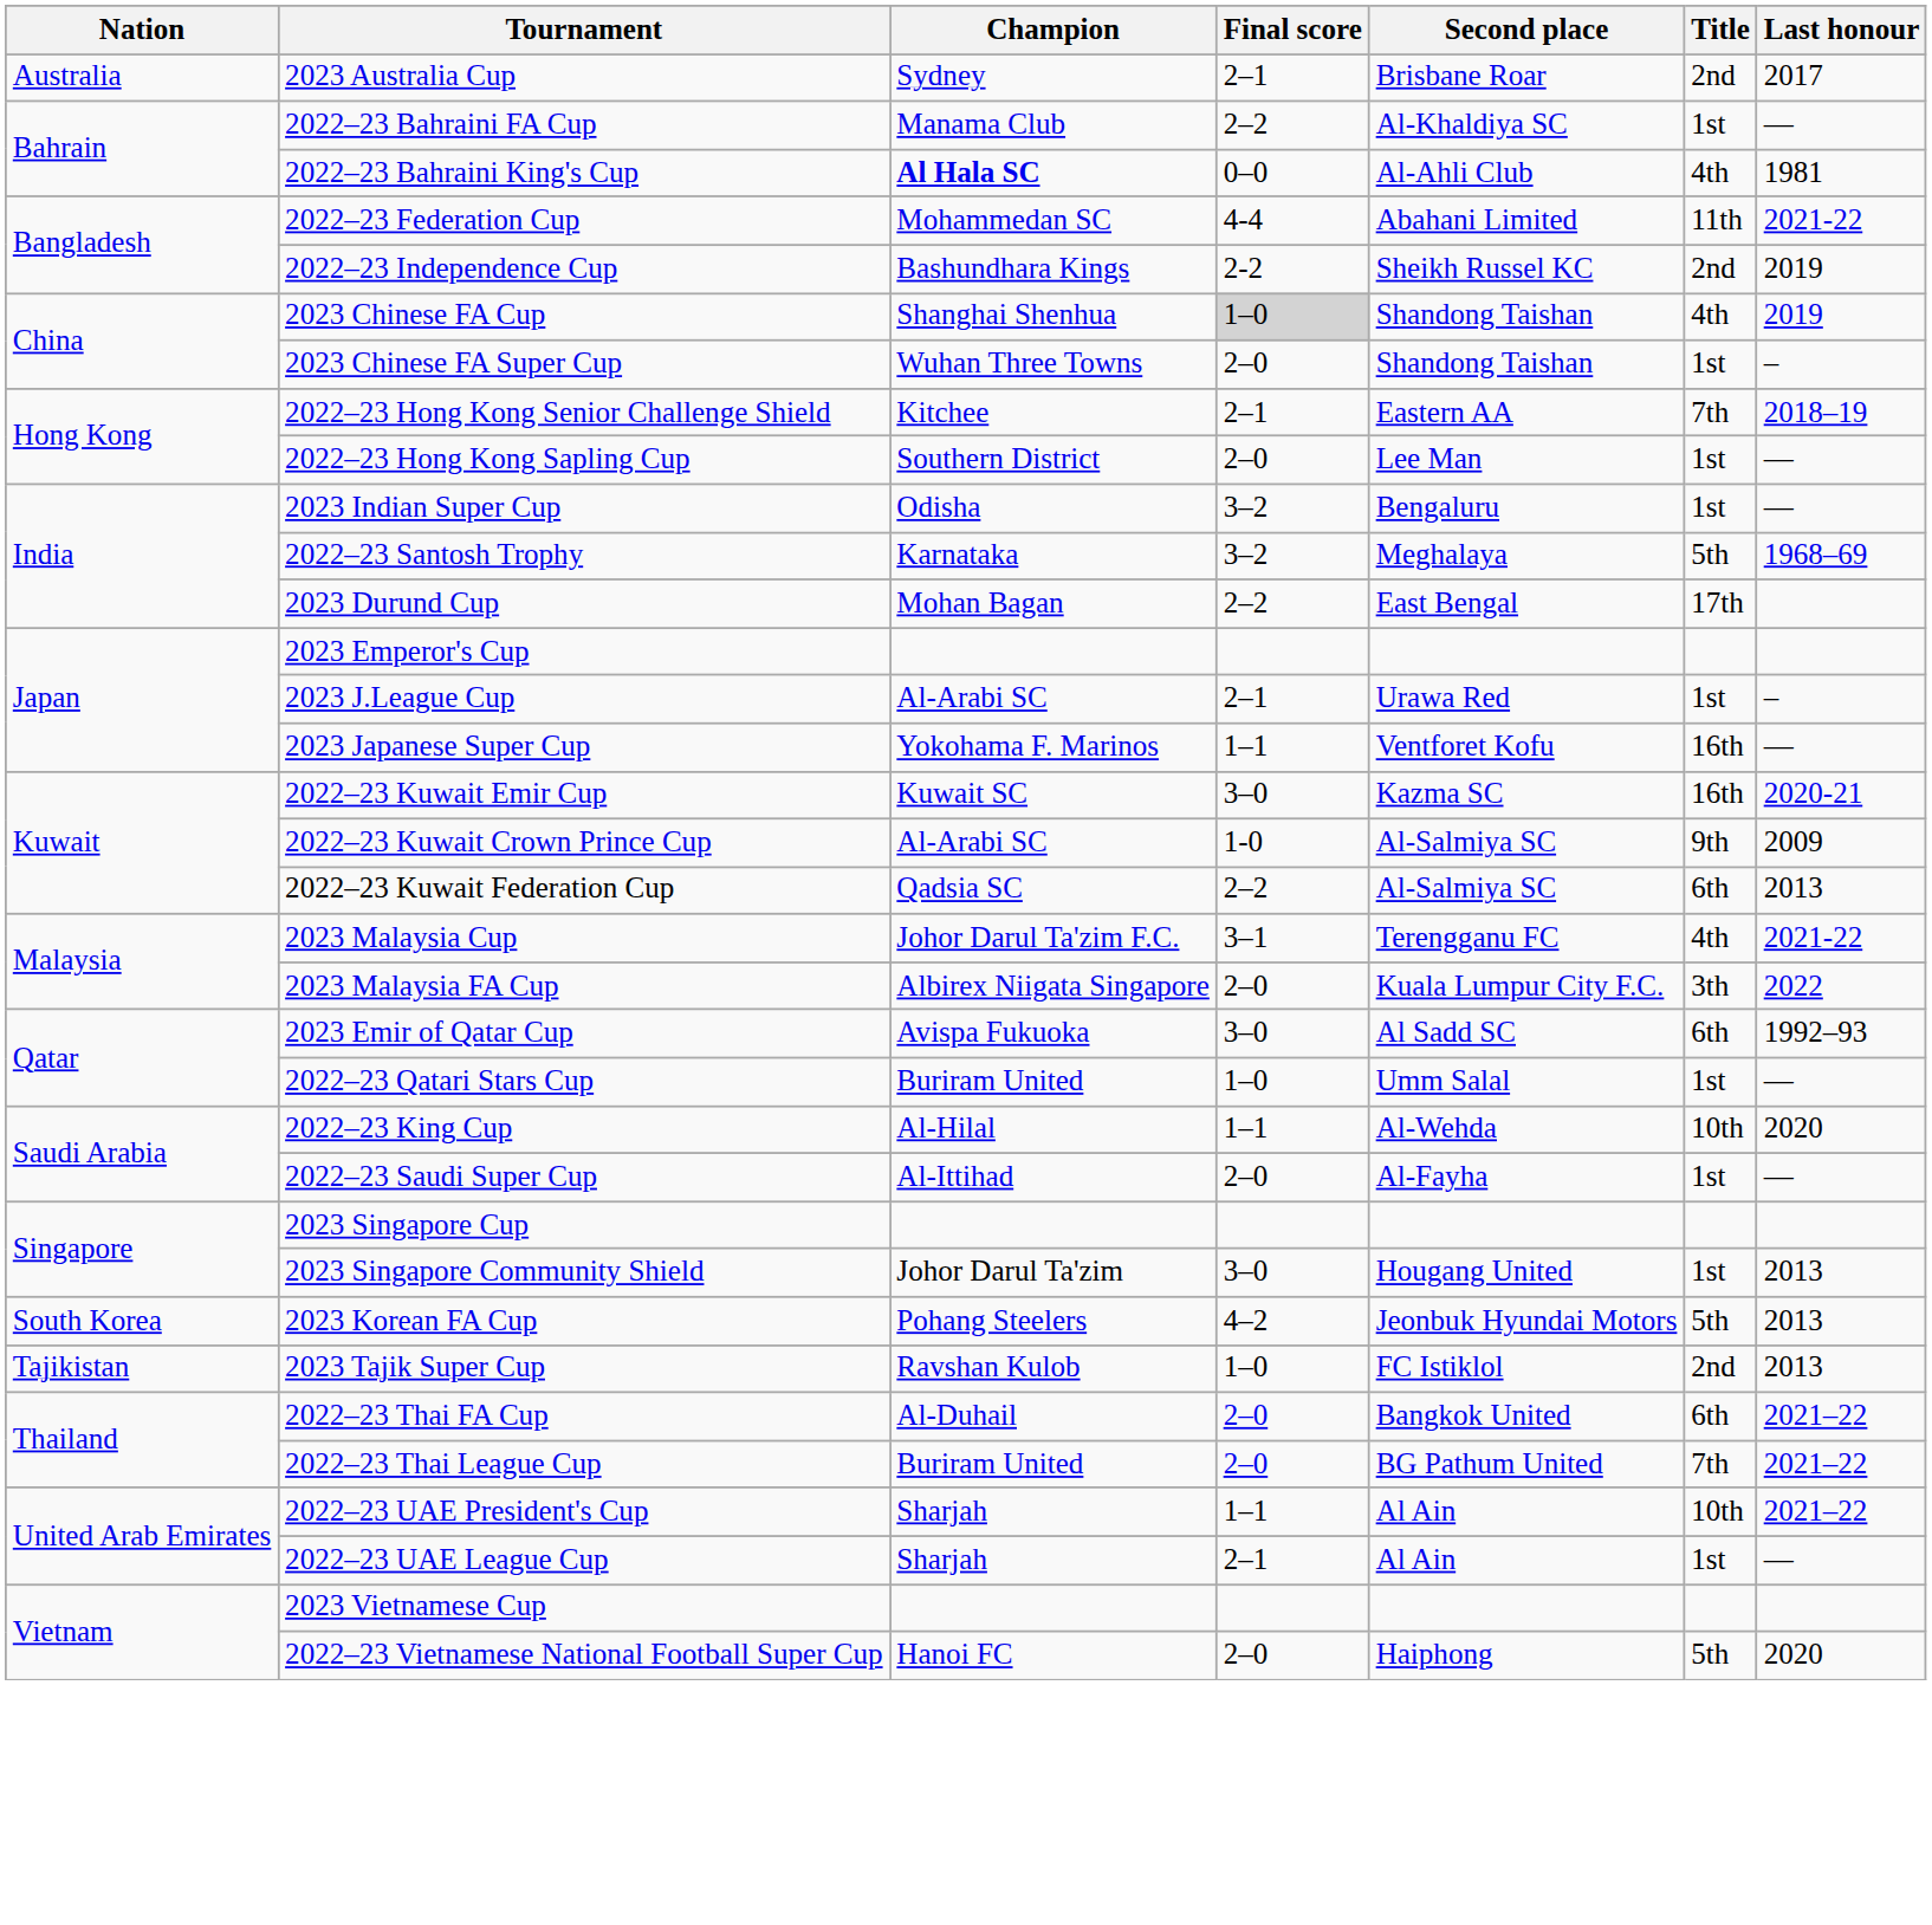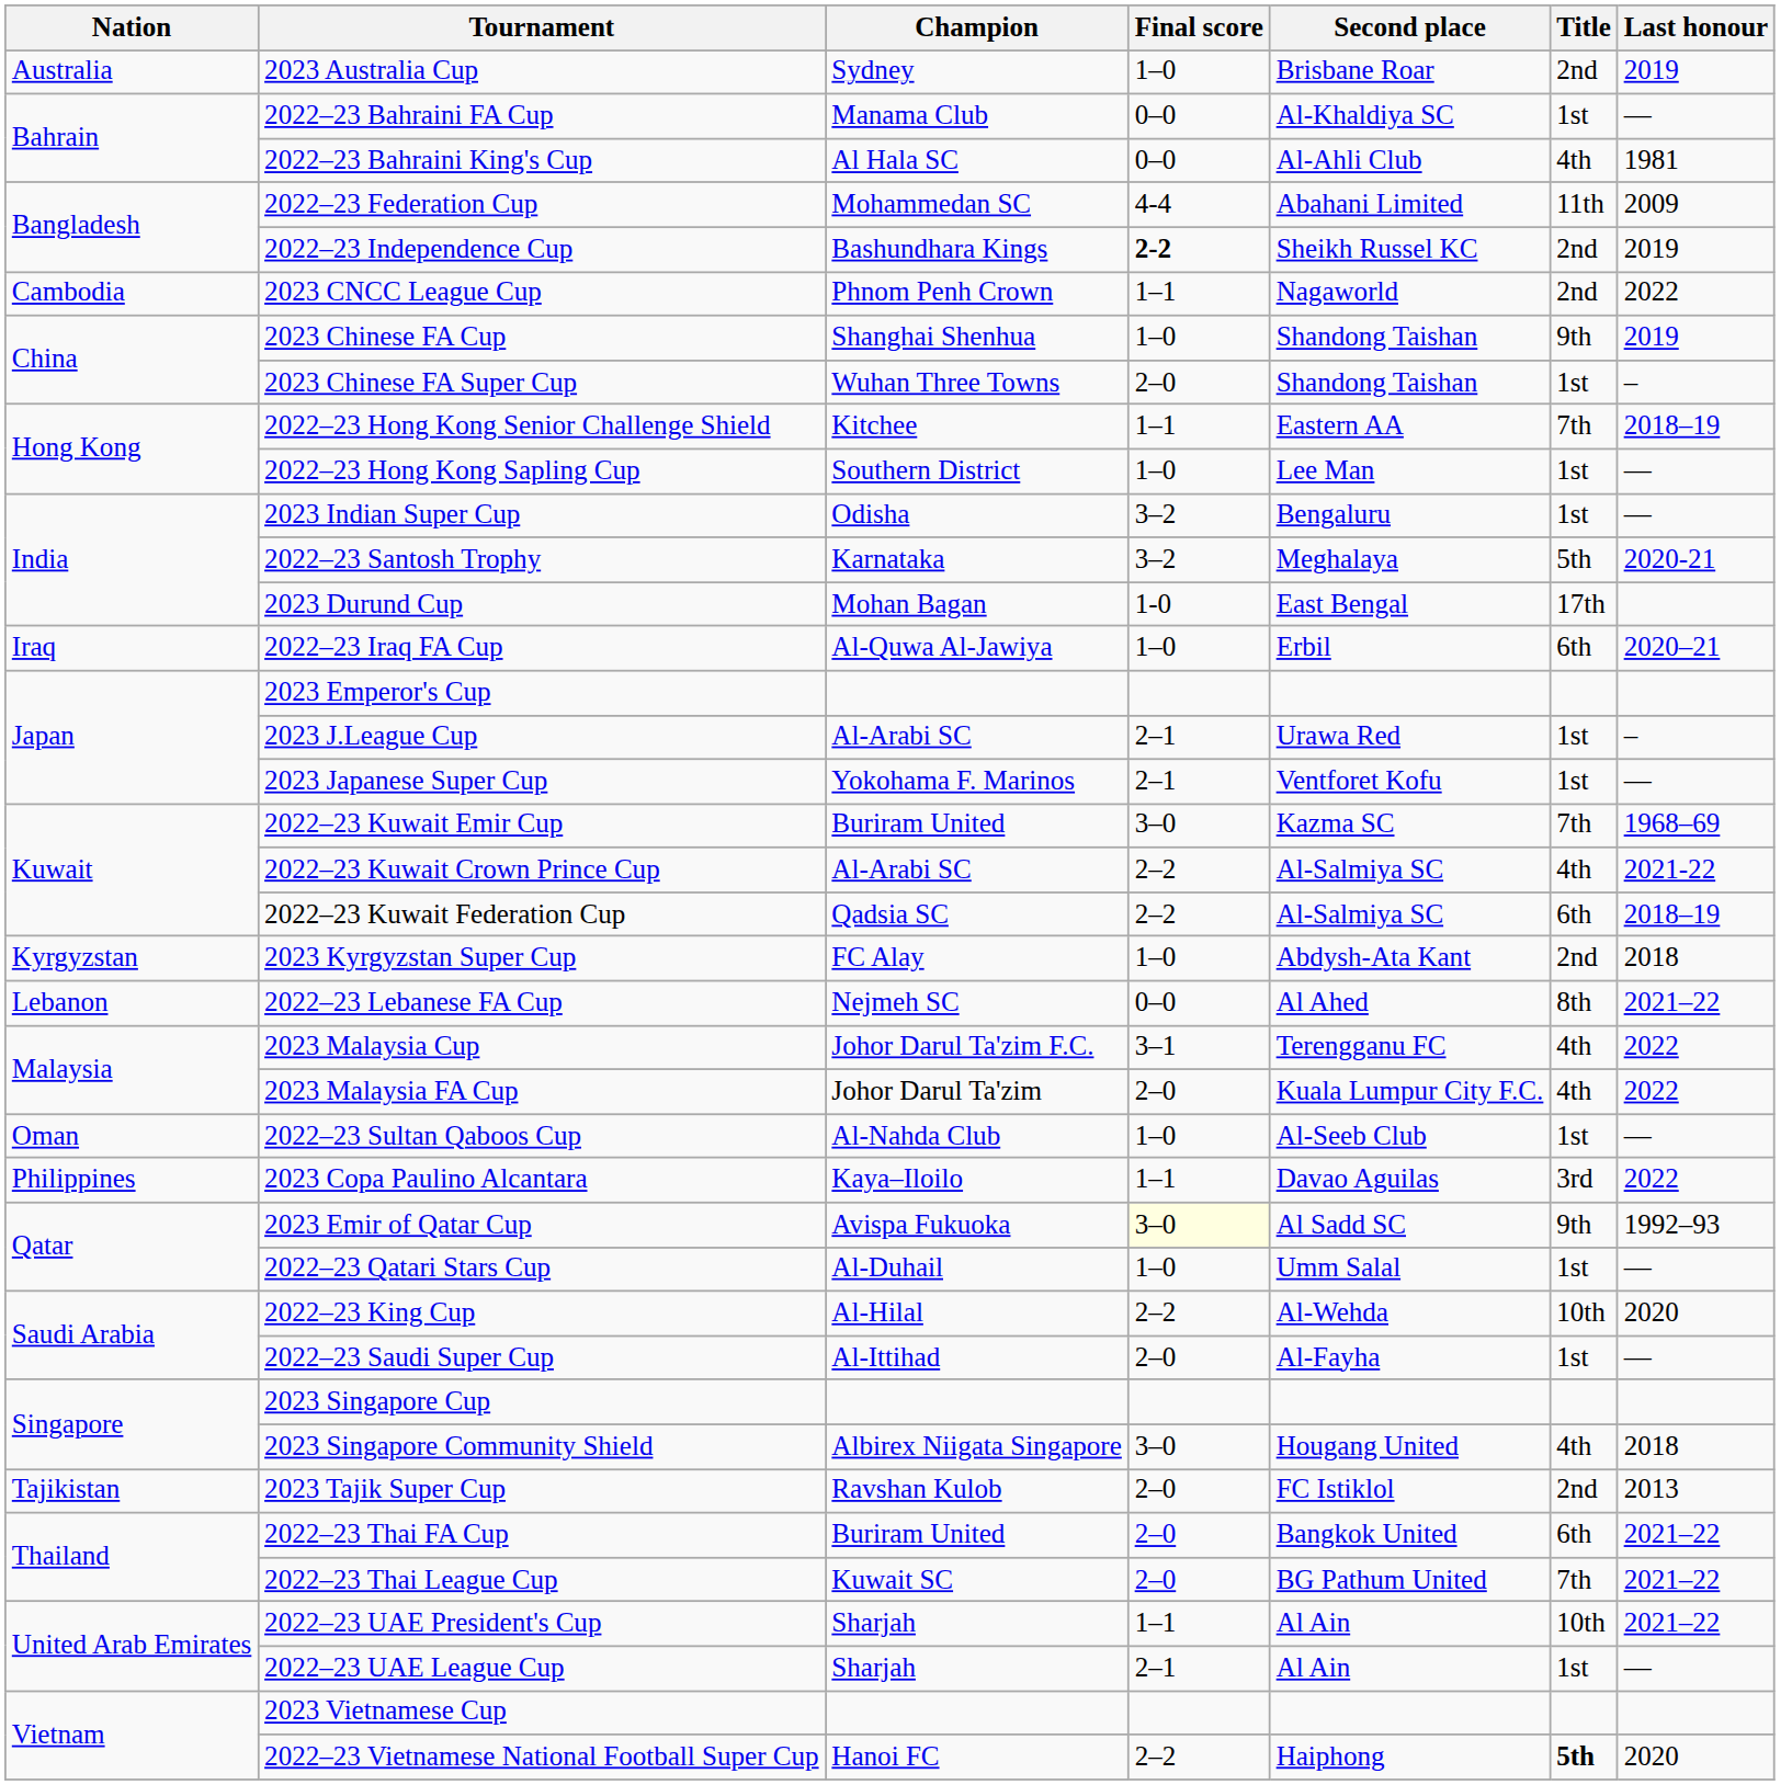 <table class=wikitable style="font-size:14px">
 <tr>
 <th>Nation</th>
 <th>Tournament</th>
 <th>Champion</th>
 <th>Final score</th>
 <th>Second place</th>
 <th data-sort-type="number">Title</th>
 <th>Last honour</th>
 </tr>
 <tr>
 <td> <a href='#'>Australia</a></td>
 <td><a href='#'>2023 Australia Cup</a></td>
 <td><a href='#'>Sydney</a></td>
-<td>2–1</td>
+<td>1–0</td>
 <td><a href='#'>Brisbane Roar</a></td>
 <td>2nd</td>
-<td>2017</td>
+<td><a href='#'>2019</a></td>
 </tr>
 <tr>
 <td rowspan=2> <a href='#'>Bahrain</a></td>
 <td><a href='#'>2022–23 Bahraini FA Cup</a></td>
 <td><a href='#'>Manama Club</a></td>
-<td>2–2  </td>
+<td>0–0 </td>
 <td><a href='#'>Al-Khaldiya SC</a></td>
 <td>1st</td>
 <td>—</td>
 </tr>
 <tr>
 <td><a href='#'>2022–23 Bahraini King's Cup</a></td>
-<td><strong><a href='#'>Al Hala SC</a></strong></td>
+<td><a href='#'>Al Hala SC</a></td>
 <td>0–0  </td>
 <td><a href='#'>Al-Ahli Club</a></td>
 <td>4th</td>
 <td>1981</td>
 </tr>
 <tr>
 <td rowspan="2"> <a href='#'>Bangladesh</a></td>
 <td><a href='#'>2022–23 Federation Cup</a></td>
 <td><a href='#'>Mohammedan SC</a></td>
 <td>4-4  </td>
 <td><a href='#'>Abahani Limited</a></td>
 <td>11th</td>
-<td><a href='#'>2021-22</a></td>
+<td>2009</td>
 </tr>
 <tr>
 <td><a href='#'>2022–23 Independence Cup</a></td>
 <td><a href='#'>Bashundhara Kings</a></td>
-<td>2-2  </td>
+<td><strong>2-2  </strong></td>
 <td><a href='#'>Sheikh Russel KC</a></td>
 <td>2nd</td>
 <td>2019</td>
 </tr>
 <tr>
+<td rowspan=> <a href='#'>Cambodia</a></td>
+<td><a href='#'>2023 CNCC League Cup</a></td>
+<td><a href='#'>Phnom Penh Crown</a></td>
+<td>1–1  </td>
+<td><a href='#'>Nagaworld</a></td>
+<td>2nd</td>
+<td>2022</td>
+</tr>
+<tr>
 <td rowspan=2> <a href='#'>China</a></td>
 <td><a href='#'>2023 Chinese FA Cup</a></td>
 <td><a href='#'>Shanghai Shenhua</a></td>
-<td style="background: lightgrey;">1–0</td>
+<td>1–0</td>
 <td><a href='#'>Shandong Taishan</a></td>
-<td>4th</td>
+<td>9th</td>
 <td><a href='#'>2019</a></td>
 </tr>
 <tr>
 <td><a href='#'>2023 Chinese FA Super Cup</a></td>
 <td><a href='#'>Wuhan Three Towns</a></td>
 <td>2–0</td>
 <td><a href='#'>Shandong Taishan</a></td>
 <td>1st</td>
 <td>–</td>
 </tr>
 <tr>
 <td rowspan=2> <a href='#'>Hong Kong</a></td>
 <td><a href='#'>2022–23 Hong Kong Senior Challenge Shield</a></td>
 <td><a href='#'>Kitchee</a></td>
-<td>2–1</td>
+<td>1–1  </td>
 <td><a href='#'>Eastern AA</a></td>
 <td>7th</td>
 <td><a href='#'>2018–19</a></td>
 </tr>
 <tr>
 <td><a href='#'>2022–23 Hong Kong Sapling Cup</a></td>
 <td><a href='#'>Southern District</a></td>
-<td>2–0</td>
+<td>1–0</td>
 <td><a href='#'>Lee Man</a></td>
 <td>1st</td>
 <td>—</td>
 </tr>
 <tr>
 <td rowspan="3"> <a href='#'>India</a></td>
 <td><a href='#'>2023 Indian Super Cup</a></td>
 <td><a href='#'>Odisha</a></td>
 <td>3–2</td>
 <td><a href='#'>Bengaluru</a></td>
 <td>1st</td>
 <td>—</td>
 </tr>
 <tr>
 <td><a href='#'>2022–23 Santosh Trophy</a></td>
 <td><a href='#'>Karnataka</a></td>
 <td>3–2</td>
 <td><a href='#'>Meghalaya</a></td>
 <td>5th</td>
-<td><a href='#'>1968–69</a></td>
+<td><a href='#'>2020-21</a></td>
 </tr>
 <tr>
 <td><a href='#'>2023 Durund Cup</a></td>
 <td><a href='#'>Mohan Bagan</a></td>
-<td>2–2  </td>
+<td>1-0</td>
 <td><a href='#'>East Bengal</a></td>
 <td>17th</td>
 <td></td>
+</tr>
+<tr>
+<td> <a href='#'>Iraq</a></td>
+<td><a href='#'>2022–23 Iraq FA Cup</a></td>
+<td><a href='#'>Al-Quwa Al-Jawiya</a></td>
+<td>1–0</td>
+<td><a href='#'>Erbil</a></td>
+<td>6th</td>
+<td><a href='#'>2020–21</a></td>
 </tr>
 <tr>
 <td rowspan=3> <a href='#'>Japan</a></td>
 <td><a href='#'>2023 Emperor's Cup</a></td>
 <td></td>
 <td></td>
 <td></td>
 <td></td>
 <td></td>
 </tr>
 <tr>
 <td><a href='#'>2023 J.League Cup</a></td>
 <td><a href='#'>Al-Arabi SC</a></td>
 <td>2–1</td>
 <td><a href='#'>Urawa Red</a></td>
 <td>1st</td>
 <td>–</td>
 </tr>
 <tr>
 <td><a href='#'>2023 Japanese Super Cup</a></td>
 <td><a href='#'>Yokohama F. Marinos</a></td>
-<td>1–1  </td>
+<td>2–1</td>
 <td><a href='#'>Ventforet Kofu</a></td>
-<td>16th</td>
+<td>1st</td>
 <td>—</td>
 </tr>
 <tr>
 <td rowspan=3> <a href='#'>Kuwait</a></td>
 <td><a href='#'>2022–23 Kuwait Emir Cup</a></td>
-<td><a href='#'>Kuwait SC</a></td>
+<td><a href='#'>Buriram United</a></td>
 <td>3–0</td>
 <td><a href='#'>Kazma SC</a></td>
-<td>16th</td>
-<td><a href='#'>2020-21</a></td>
+<td>7th</td>
+<td><a href='#'>1968–69</a></td>
 </tr>
 <tr>
 <td><a href='#'>2022–23 Kuwait Crown Prince Cup</a></td>
 <td><a href='#'>Al-Arabi SC</a></td>
-<td>1-0</td>
+<td>2–2  </td>
 <td><a href='#'>Al-Salmiya SC</a></td>
-<td>9th</td>
-<td>2009</td>
+<td>4th</td>
+<td><a href='#'>2021-22</a></td>
 </tr>
 <tr>
 <td>2022–23 Kuwait Federation Cup</td>
 <td><a href='#'>Qadsia SC</a></td>
 <td>2–2  </td>
 <td><a href='#'>Al-Salmiya SC</a></td>
 <td>6th</td>
-<td>2013</td>
+<td><a href='#'>2018–19</a></td>
+</tr>
+<tr>
+<td rowspan=> <a href='#'>Kyrgyzstan</a></td>
+<td><a href='#'>2023 Kyrgyzstan Super Cup</a></td>
+<td><a href='#'>FC Alay</a></td>
+<td>1–0</td>
+<td><a href='#'>Abdysh-Ata Kant</a></td>
+<td>2nd</td>
+<td>2018</td>
+</tr>
+<tr>
+<td rowspan=> <a href='#'>Lebanon</a></td>
+<td><a href='#'>2022–23 Lebanese FA Cup</a></td>
+<td><a href='#'>Nejmeh SC</a></td>
+<td>0–0 </td>
+<td><a href='#'>Al Ahed</a></td>
+<td>8th</td>
+<td><a href='#'>2021–22</a></td>
 </tr>
 <tr>
 <td rowspan=2> <a href='#'>Malaysia</a></td>
 <td><a href='#'>2023 Malaysia Cup</a></td>
 <td><a href='#'>Johor Darul Ta'zim F.C.</a></td>
 <td>3–1</td>
 <td><a href='#'>Terengganu FC</a></td>
 <td>4th</td>
-<td><a href='#'>2021-22</a></td>
+<td><a href='#'>2022</a></td>
 </tr>
 <tr>
 <td><a href='#'>2023 Malaysia FA Cup</a></td>
-<td><a href='#'>Albirex Niigata Singapore</a></td>
+<td>Johor Darul Ta'zim</td>
 <td>2–0</td>
 <td><a href='#'>Kuala Lumpur City F.C.</a></td>
-<td>3th</td>
+<td>4th</td>
+<td><a href='#'>2022</a></td>
+</tr>
+<tr>
+<td rowspan=> <a href='#'>Oman</a></td>
+<td><a href='#'>2022–23 Sultan Qaboos Cup</a></td>
+<td><a href='#'>Al-Nahda Club</a></td>
+<td>1–0</td>
+<td><a href='#'>Al-Seeb Club</a></td>
+<td>1st</td>
+<td>—</td>
+</tr>
+<tr>
+<td> <a href='#'>Philippines</a></td>
+<td><a href='#'>2023 Copa Paulino Alcantara</a></td>
+<td><a href='#'>Kaya–Iloilo</a></td>
+<td>1–1  </td>
+<td><a href='#'>Davao Aguilas</a></td>
+<td>3rd</td>
 <td><a href='#'>2022</a></td>
 </tr>
 <tr>
 <td rowspan=2> <a href='#'>Qatar</a></td>
 <td><a href='#'>2023 Emir of Qatar Cup</a></td>
 <td><a href='#'>Avispa Fukuoka</a></td>
-<td>3–0</td>
+<td style="background: lightyellow;">3–0</td>
 <td><a href='#'>Al Sadd SC</a></td>
-<td>6th</td>
+<td>9th</td>
 <td>1992–93</td>
 </tr>
 <tr>
 <td><a href='#'>2022–23 Qatari Stars Cup</a></td>
-<td><a href='#'>Buriram United</a></td>
+<td><a href='#'>Al-Duhail</a></td>
 <td>1–0</td>
 <td><a href='#'>Umm Salal</a></td>
 <td>1st</td>
 <td>—</td>
 </tr>
 <tr>
 <td rowspan=2> <a href='#'>Saudi Arabia</a></td>
 <td><a href='#'>2022–23 King Cup</a></td>
 <td><a href='#'>Al-Hilal</a></td>
-<td>1–1  </td>
+<td>2–2  </td>
 <td><a href='#'>Al-Wehda</a></td>
 <td>10th</td>
 <td>2020</td>
 </tr>
 <tr>
 <td><a href='#'>2022–23 Saudi Super Cup</a></td>
 <td><a href='#'>Al-Ittihad</a></td>
 <td>2–0</td>
 <td><a href='#'>Al-Fayha</a></td>
 <td>1st</td>
 <td>—</td>
 </tr>
 <tr>
 <td rowspan=2> <a href='#'>Singapore</a></td>
 <td><a href='#'>2023 Singapore Cup</a></td>
 <td></td>
 <td></td>
 <td></td>
 <td></td>
 <td></td>
 </tr>
 <tr>
 <td><a href='#'>2023 Singapore Community Shield</a></td>
-<td>Johor Darul Ta'zim</td>
+<td><a href='#'>Albirex Niigata Singapore</a></td>
 <td>3–0</td>
 <td><a href='#'>Hougang United</a></td>
-<td>1st</td>
-<td>2013</td>
-</tr>
-<tr>
-<td rowspan=> <a href='#'>South Korea</a></td>
-<td><a href='#'>2023 Korean FA Cup</a></td>
-<td><a href='#'>Pohang Steelers</a></td>
-<td>4–2</td>
-<td><a href='#'>Jeonbuk Hyundai Motors</a></td>
-<td>5th</td>
-<td>2013</td>
+<td>4th</td>
+<td>2018</td>
 </tr>
 <tr>
 <td rowspan=> <a href='#'>Tajikistan</a></td>
 <td><a href='#'>2023 Tajik Super Cup</a></td>
 <td><a href='#'>Ravshan Kulob</a></td>
-<td>1–0</td>
+<td>2–0</td>
 <td><a href='#'>FC Istiklol</a></td>
 <td>2nd</td>
 <td>2013</td>
 </tr>
 <tr>
 <td rowspan=2> <a href='#'>Thailand</a></td>
 <td><a href='#'>2022–23 Thai FA Cup</a></td>
-<td><a href='#'>Al-Duhail</a></td>
+<td><a href='#'>Buriram United</a></td>
 <td><a href='#'>2–0</a></td>
 <td><a href='#'>Bangkok United</a></td>
 <td>6th</td>
 <td><a href='#'>2021–22</a></td>
 </tr>
 <tr>
 <td><a href='#'>2022–23 Thai League Cup</a></td>
-<td><a href='#'>Buriram United</a></td>
+<td><a href='#'>Kuwait SC</a></td>
 <td><a href='#'>2–0</a></td>
 <td><a href='#'>BG Pathum United</a></td>
 <td>7th</td>
 <td><a href='#'>2021–22</a></td>
 </tr>
 <tr>
 <td rowspan=2> <a href='#'>United Arab Emirates</a></td>
 <td><a href='#'>2022–23 UAE President's Cup</a></td>
 <td><a href='#'>Sharjah</a></td>
 <td>1–1 </td>
 <td><a href='#'>Al Ain</a></td>
 <td>10th</td>
 <td><a href='#'>2021–22</a></td>
 </tr>
 <tr>
 <td><a href='#'>2022–23 UAE League Cup</a></td>
 <td><a href='#'>Sharjah</a></td>
 <td>2–1</td>
 <td><a href='#'>Al Ain</a></td>
 <td>1st</td>
 <td>—</td>
 </tr>
 <tr>
 <td rowspan=2> <a href='#'>Vietnam</a></td>
 <td><a href='#'>2023 Vietnamese Cup</a></td>
 <td></td>
 <td></td>
 <td></td>
 <td></td>
 <td></td>
 </tr>
 <tr>
 <td><a href='#'>2022–23 Vietnamese National Football Super Cup</a></td>
 <td><a href='#'>Hanoi FC</a></td>
-<td>2–0</td>
+<td>2–2  </td>
 <td><a href='#'>Haiphong</a></td>
-<td>5th</td>
+<td><strong>5th</strong></td>
 <td>2020</td>
 </tr>
 </table>
